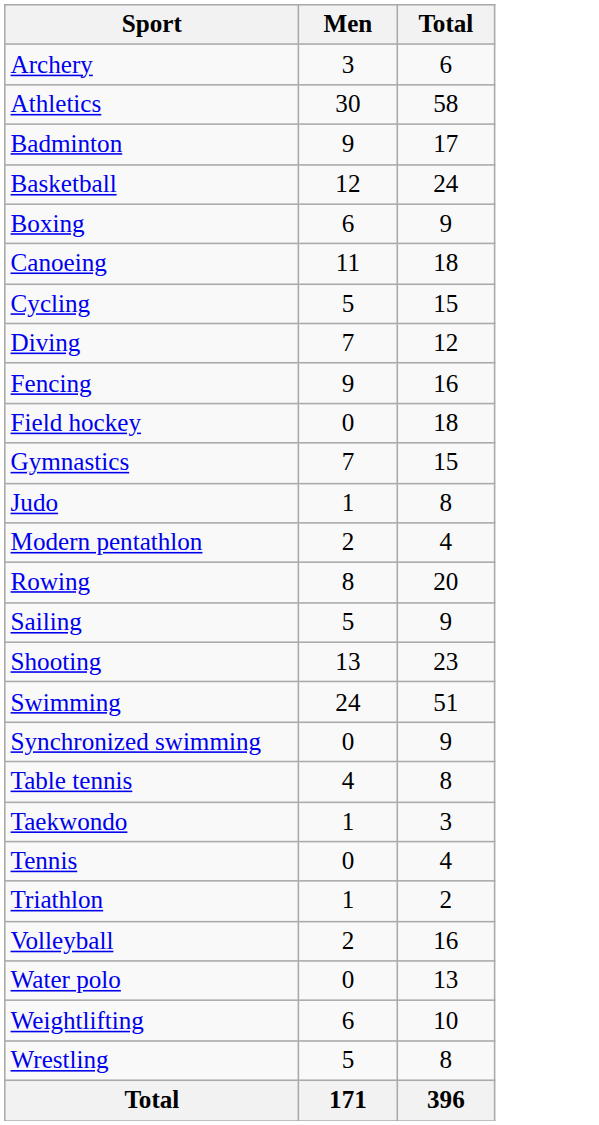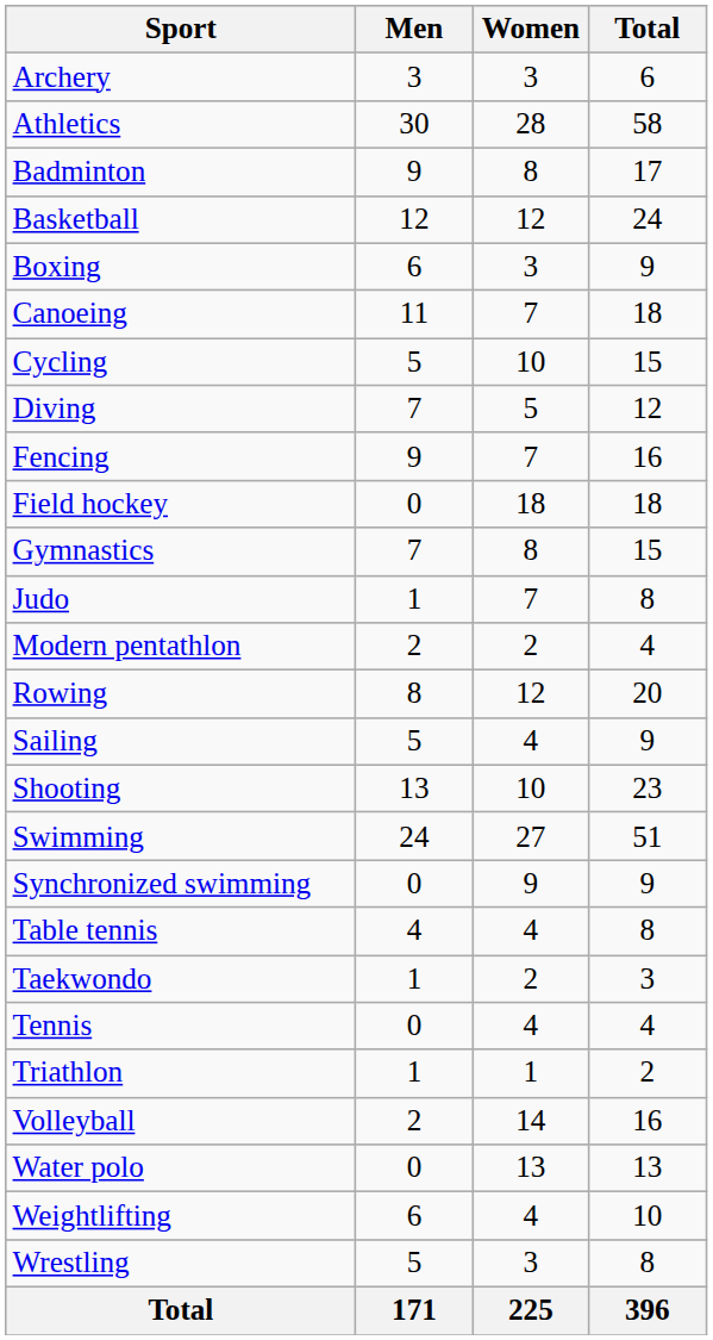 <table class="wikitable sortable" style="text-align:center;">
 <tr>
 <th width=180>Sport</th>
 <th width=55>Men</th>
+<th width=55>Women</th>
 <th width=55>Total</th>
 </tr>
 <tr>
 <td align=left><a href='#'>Archery</a></td>
+<td>3</td>
 <td>3</td>
 <td>6</td>
 </tr>
 <tr>
 <td align=left><a href='#'>Athletics</a></td>
 <td>30</td>
+<td>28</td>
 <td>58</td>
 </tr>
 <tr>
 <td align=left><a href='#'>Badminton</a></td>
 <td>9</td>
+<td>8</td>
 <td>17</td>
 </tr>
 <tr>
 <td align=left><a href='#'>Basketball</a></td>
+<td>12</td>
 <td>12</td>
 <td>24</td>
 </tr>
 <tr>
 <td align=left><a href='#'>Boxing</a></td>
 <td>6</td>
+<td>3</td>
 <td>9</td>
 </tr>
 <tr>
 <td align=left><a href='#'>Canoeing</a></td>
 <td>11</td>
+<td>7</td>
 <td>18</td>
 </tr>
 <tr>
 <td align=left><a href='#'>Cycling</a></td>
 <td>5</td>
+<td>10</td>
 <td>15</td>
 </tr>
 <tr>
 <td align=left><a href='#'>Diving</a></td>
 <td>7</td>
+<td>5</td>
 <td>12</td>
 </tr>
 <tr>
 <td align=left><a href='#'>Fencing</a></td>
 <td>9</td>
+<td>7</td>
 <td>16</td>
 </tr>
 <tr>
 <td align=left><a href='#'>Field hockey</a></td>
 <td>0</td>
 <td>18</td>
+<td>18</td>
 </tr>
 <tr>
 <td align=left><a href='#'>Gymnastics</a></td>
 <td>7</td>
+<td>8</td>
 <td>15</td>
 </tr>
 <tr>
 <td align=left><a href='#'>Judo</a></td>
 <td>1</td>
+<td>7</td>
 <td>8</td>
 </tr>
 <tr>
 <td align=left><a href='#'>Modern pentathlon</a></td>
+<td>2</td>
 <td>2</td>
 <td>4</td>
 </tr>
 <tr>
 <td align=left><a href='#'>Rowing</a></td>
 <td>8</td>
+<td>12</td>
 <td>20</td>
 </tr>
 <tr>
 <td align=left><a href='#'>Sailing</a></td>
 <td>5</td>
+<td>4</td>
 <td>9</td>
 </tr>
 <tr>
 <td align=left><a href='#'>Shooting</a></td>
 <td>13</td>
+<td>10</td>
 <td>23</td>
 </tr>
 <tr>
 <td align=left><a href='#'>Swimming</a></td>
 <td>24</td>
+<td>27</td>
 <td>51</td>
 </tr>
 <tr>
 <td align=left><a href='#'>Synchronized swimming</a></td>
 <td>0</td>
 <td>9</td>
+<td>9</td>
 </tr>
 <tr>
 <td align=left><a href='#'>Table tennis</a></td>
+<td>4</td>
 <td>4</td>
 <td>8</td>
 </tr>
 <tr>
 <td align=left><a href='#'>Taekwondo</a></td>
 <td>1</td>
+<td>2</td>
 <td>3</td>
 </tr>
 <tr>
 <td align=left><a href='#'>Tennis</a></td>
 <td>0</td>
 <td>4</td>
+<td>4</td>
 </tr>
 <tr>
 <td align=left><a href='#'>Triathlon</a></td>
+<td>1</td>
 <td>1</td>
 <td>2</td>
 </tr>
 <tr>
 <td align=left><a href='#'>Volleyball</a></td>
 <td>2</td>
+<td>14</td>
 <td>16</td>
 </tr>
 <tr>
 <td align=left><a href='#'>Water polo</a></td>
 <td>0</td>
 <td>13</td>
+<td>13</td>
 </tr>
 <tr>
 <td align=left><a href='#'>Weightlifting</a></td>
 <td>6</td>
+<td>4</td>
 <td>10</td>
 </tr>
 <tr>
 <td align=left><a href='#'>Wrestling</a></td>
 <td>5</td>
+<td>3</td>
 <td>8</td>
 </tr>
 <tr class="sortbottom">
 <th>Total</th>
 <th>171</th>
+<th>225</th>
 <th>396</th>
 </tr>
 </table>
